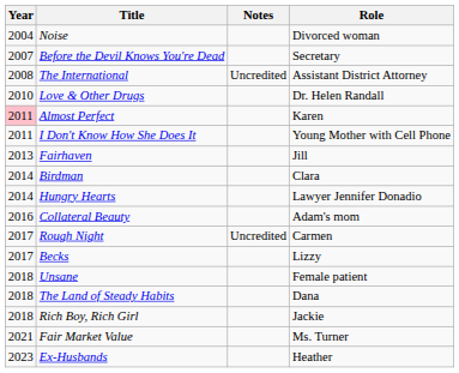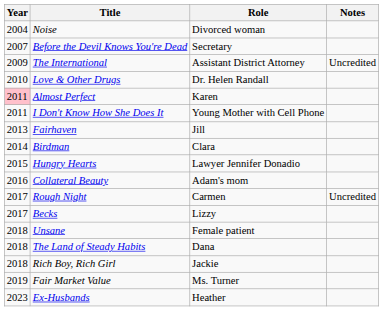 <table class="wikitable sortable">
 <tr>
 <th>Year</th>
 <th>Title</th>
+<th>Role</th>
 <th>Notes</th>
-<th>Role</th>
 </tr>
 <tr>
 <td>2004</td>
 <td><em>Noise</em></td>
+<td>Divorced woman</td>
 <td></td>
-<td>Divorced woman</td>
 </tr>
 <tr>
 <td>2007</td>
 <td><em><a href='#'>Before the Devil Knows You're Dead</a></em></td>
+<td>Secretary</td>
 <td></td>
-<td>Secretary</td>
 </tr>
 <tr>
-<td>2008</td>
+<td>2009</td>
 <td><a href='#'><em>The International</em></a></td>
+<td>Assistant District Attorney</td>
 <td>Uncredited</td>
-<td>Assistant District Attorney</td>
 </tr>
 <tr>
 <td>2010</td>
 <td><em><a href='#'>Love & Other Drugs</a></em></td>
+<td>Dr. Helen Randall</td>
 <td></td>
-<td>Dr. Helen Randall</td>
 </tr>
 <tr>
 <td style="background: pink;">2011</td>
 <td><a href='#'><em>Almost Perfect</em></a></td>
+<td>Karen</td>
 <td></td>
-<td>Karen</td>
 </tr>
 <tr>
 <td>2011</td>
 <td><em><a href='#'>I Don't Know How She Does It</a></em></td>
+<td>Young Mother with Cell Phone</td>
 <td></td>
-<td>Young Mother with Cell Phone</td>
 </tr>
 <tr>
 <td>2013</td>
 <td><a href='#'><em>Fairhaven</em></a></td>
+<td>Jill</td>
 <td></td>
-<td>Jill</td>
 </tr>
 <tr>
 <td>2014</td>
 <td><a href='#'><em>Birdman</em></a></td>
+<td>Clara</td>
 <td></td>
-<td>Clara</td>
 </tr>
 <tr>
-<td>2014</td>
+<td>2015</td>
 <td><a href='#'><em>Hungry Hearts</em></a></td>
+<td>Lawyer Jennifer Donadio</td>
 <td></td>
-<td>Lawyer Jennifer Donadio</td>
 </tr>
 <tr>
 <td>2016</td>
 <td><em><a href='#'>Collateral Beauty</a></em></td>
+<td>Adam's mom</td>
 <td></td>
-<td>Adam's mom</td>
 </tr>
 <tr>
 <td>2017</td>
 <td><em><a href='#'>Rough Night</a></em></td>
+<td>Carmen</td>
 <td>Uncredited</td>
-<td>Carmen</td>
 </tr>
 <tr>
 <td>2017</td>
 <td><a href='#'><em>Becks</em></a></td>
+<td>Lizzy</td>
 <td></td>
-<td>Lizzy</td>
 </tr>
 <tr>
 <td>2018</td>
 <td><em><a href='#'>Unsane</a></em></td>
+<td>Female patient</td>
 <td></td>
-<td>Female patient</td>
 </tr>
 <tr>
 <td>2018</td>
 <td><em><a href='#'>The Land of Steady Habits</a></em></td>
+<td>Dana</td>
 <td></td>
-<td>Dana</td>
 </tr>
 <tr>
 <td>2018</td>
 <td><em>Rich Boy, Rich Girl</em></td>
+<td>Jackie</td>
 <td></td>
-<td>Jackie</td>
 </tr>
 <tr>
-<td>2021</td>
+<td>2019</td>
 <td><em>Fair Market Value</em></td>
+<td>Ms. Turner</td>
 <td></td>
-<td>Ms. Turner</td>
 </tr>
 <tr>
 <td>2023</td>
 <td><em><a href='#'>Ex-Husbands</a></em></td>
+<td>Heather</td>
 <td></td>
-<td>Heather</td>
 </tr>
 </table>
